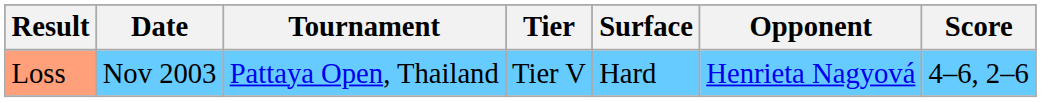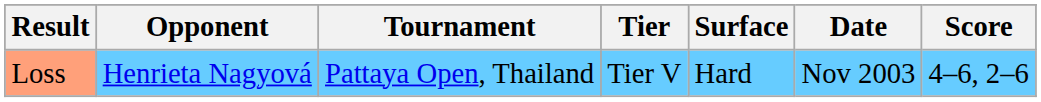 <table class="wikitable">
 <tr>
 <th>Result</th>
-<th>Date</th>
+<th>Opponent</th>
 <th>Tournament</th>
 <th>Tier</th>
 <th>Surface</th>
-<th>Opponent</th>
+<th>Date</th>
 <th>Score</th>
 </tr>
 <tr style="background:#6cf;">
 <td bgcolor="FFA07A">Loss</td>
-<td>Nov 2003</td>
+<td> <a href='#'>Henrieta Nagyová</a></td>
 <td><a href='#'>Pattaya Open</a>, Thailand</td>
 <td>Tier V</td>
 <td>Hard</td>
-<td> <a href='#'>Henrieta Nagyová</a></td>
+<td>Nov 2003</td>
 <td>4–6, 2–6</td>
 </tr>
 </table>
